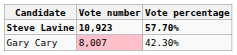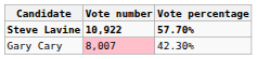 <table class="wikitable">
 <tr>
 <th>Candidate</th>
 <th>Vote number</th>
 <th>Vote percentage</th>
 </tr>
 <tr>
 <td><strong>Steve Lavine</strong></td>
-<td><strong>10,923</strong></td>
+<td><strong>10,922</strong></td>
 <td><strong>57.70%</strong></td>
 </tr>
 <tr>
 <td>Gary Cary</td>
 <td style="background: pink;">8,007</td>
 <td>42.30%</td>
 </tr>
 </table>
